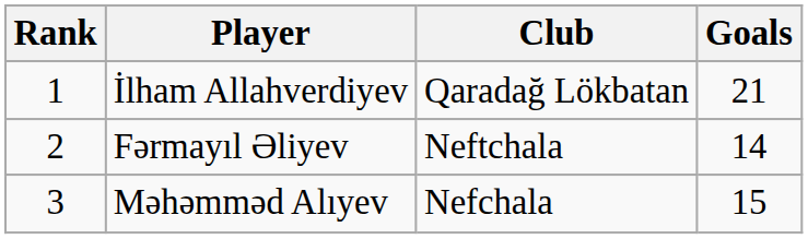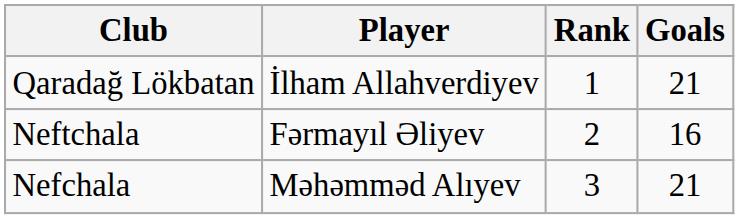 <table class="wikitable" style="text-align:center">
 <tr>
+<th>Club</th>
+<th>Player</th>
 <th>Rank</th>
-<th>Player</th>
-<th>Club</th>
 <th>Goals</th>
 </tr>
 <tr>
+<td align="left">Qaradağ Lökbatan</td>
+<td align="left"> İlham Allahverdiyev</td>
 <td rowspan="1">1</td>
-<td align="left"> İlham Allahverdiyev</td>
-<td align="left">Qaradağ Lökbatan</td>
 <td rowspan="1">21</td>
 </tr>
 <tr>
+<td align="left">Neftchala</td>
+<td align="left"> Fərmayıl Əliyev</td>
 <td rowspan="1">2</td>
-<td align="left"> Fərmayıl Əliyev</td>
-<td align="left">Neftchala</td>
-<td rowspan="1">14</td>
+<td rowspan="1">16</td>
 </tr>
 <tr>
+<td align="left">Nefchala</td>
+<td align="left"> Məhəmməd Alıyev</td>
 <td rowspan="1">3</td>
-<td align="left"> Məhəmməd Alıyev</td>
-<td align="left">Nefchala</td>
-<td rowspan="1">15</td>
+<td rowspan="1">21</td>
 </tr>
 </table>
